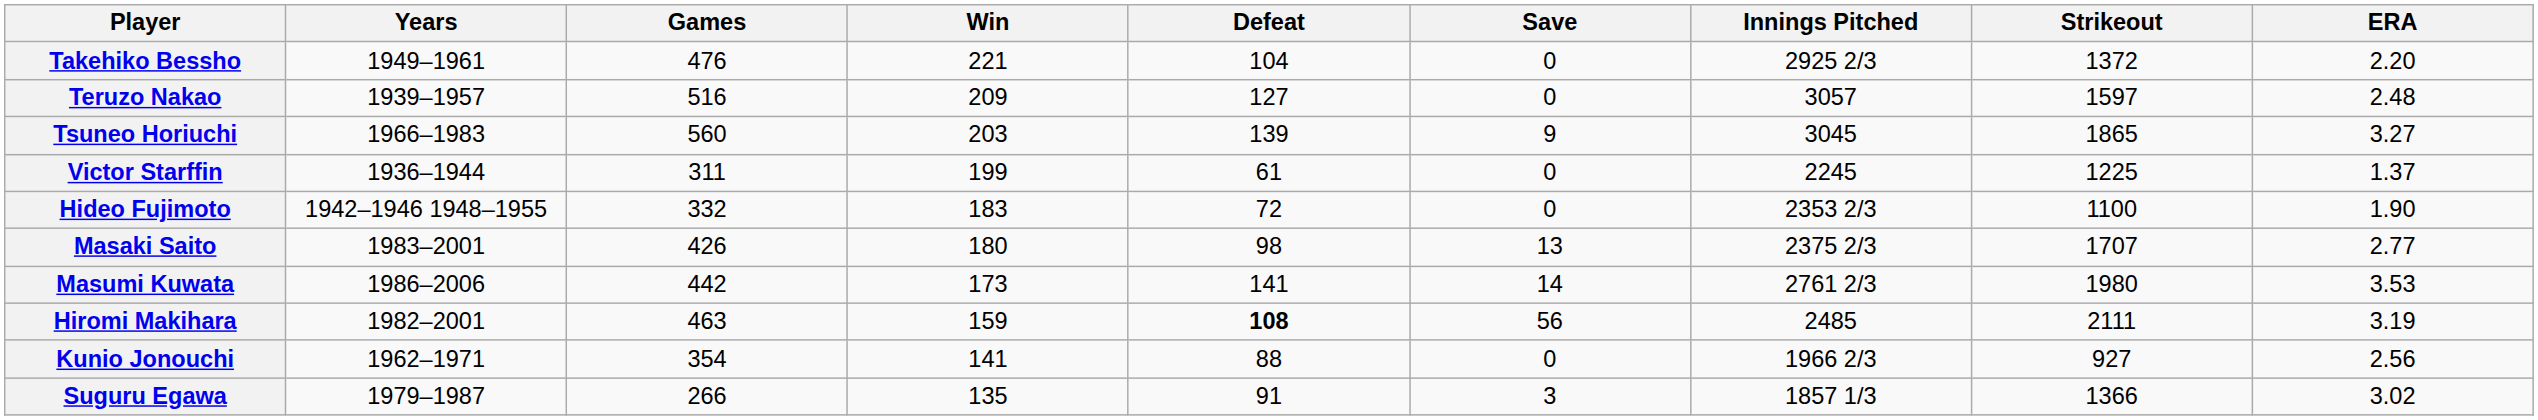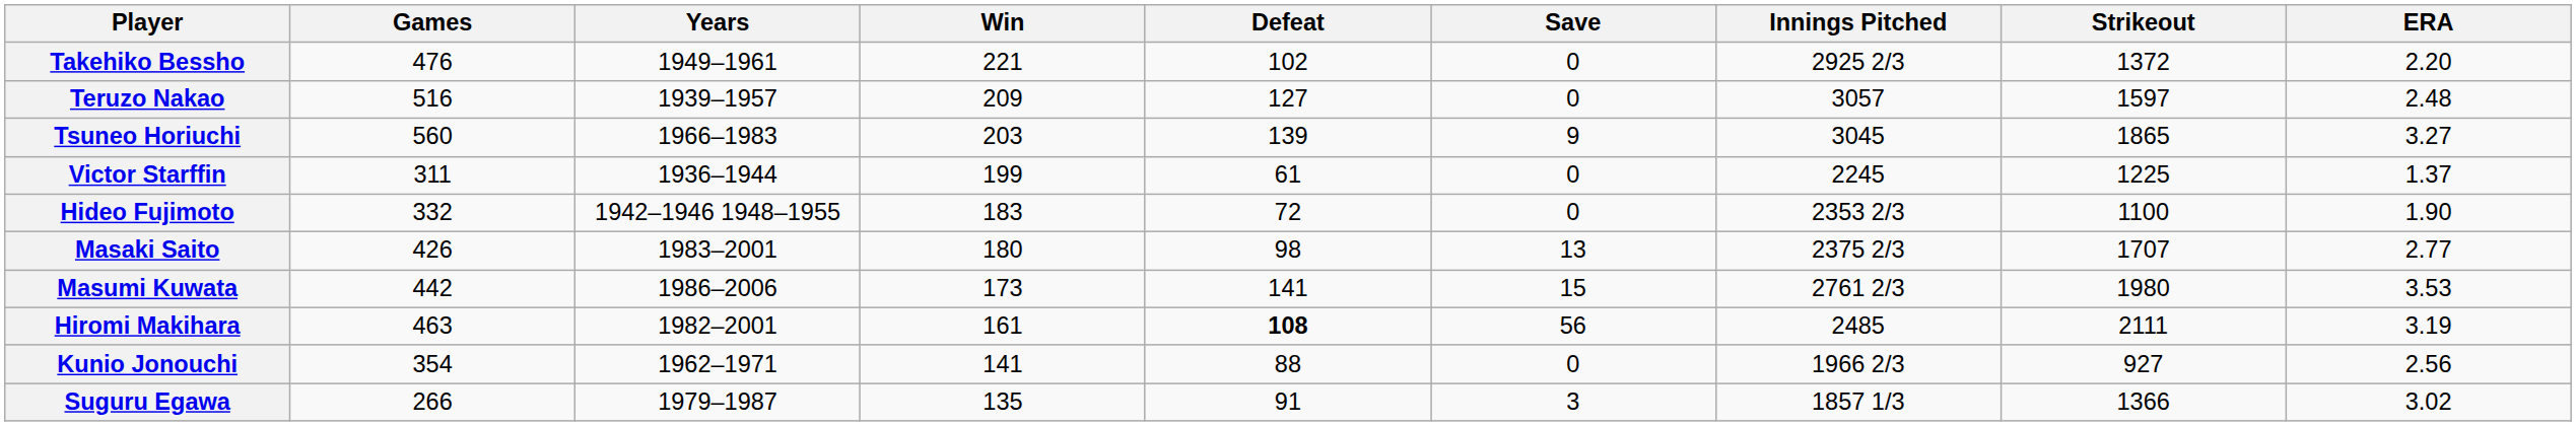 <table class="sortable wikitable plainrowheaders"  style="text-align: center;">
 <tr>
 <th scope="col" style="width:10%;">Player</th>
+<th scope="col" style="width:10%;">Games</th>
 <th scope="col" style="width:10%;">Years</th>
-<th scope="col" style="width:10%;">Games</th>
 <th scope="col" style="width:10%;">Win</th>
 <th scope="col" style="width:10%;">Defeat</th>
 <th scope="col" style="width:10%;">Save</th>
 <th scope="col" style="width:10%;">Innings Pitched</th>
 <th scope="col" style="width:10%;">Strikeout</th>
 <th scope="col" style="width:10%;">ERA</th>
 </tr>
 <tr>
 <th scope="row"><a href='#'>Takehiko Bessho</a></th>
+<td>476</td>
 <td>1949–1961</td>
-<td>476</td>
 <td>221</td>
-<td>104</td>
+<td>102</td>
 <td>0</td>
 <td>2925 2/3</td>
 <td>1372</td>
 <td>2.20</td>
 </tr>
 <tr>
 <th scope="row"><a href='#'>Teruzo Nakao</a></th>
+<td>516</td>
 <td>1939–1957</td>
-<td>516</td>
 <td>209</td>
 <td>127</td>
 <td>0</td>
 <td>3057</td>
 <td>1597</td>
 <td>2.48</td>
 </tr>
 <tr>
 <th scope="row"><a href='#'>Tsuneo Horiuchi</a></th>
+<td>560</td>
 <td>1966–1983</td>
-<td>560</td>
 <td>203</td>
 <td>139</td>
 <td>9</td>
 <td>3045</td>
 <td>1865</td>
 <td>3.27</td>
 </tr>
 <tr>
 <th scope="row"><a href='#'>Victor Starffin</a></th>
+<td>311</td>
 <td>1936–1944</td>
-<td>311</td>
 <td>199</td>
 <td>61</td>
 <td>0</td>
 <td>2245</td>
 <td>1225</td>
 <td>1.37</td>
 </tr>
 <tr>
 <th scope="row"><a href='#'>Hideo Fujimoto</a></th>
+<td>332</td>
 <td>1942–1946 1948–1955</td>
-<td>332</td>
 <td>183</td>
 <td>72</td>
 <td>0</td>
 <td>2353 2/3</td>
 <td>1100</td>
 <td>1.90</td>
 </tr>
 <tr>
 <th scope="row"><a href='#'>Masaki Saito</a></th>
+<td>426</td>
 <td>1983–2001</td>
-<td>426</td>
 <td>180</td>
 <td>98</td>
 <td>13</td>
 <td>2375 2/3</td>
 <td>1707</td>
 <td>2.77</td>
 </tr>
 <tr>
 <th scope="row"><a href='#'>Masumi Kuwata</a></th>
+<td>442</td>
 <td>1986–2006</td>
-<td>442</td>
 <td>173</td>
 <td>141</td>
-<td>14</td>
+<td>15</td>
 <td>2761 2/3</td>
 <td>1980</td>
 <td>3.53</td>
 </tr>
 <tr>
 <th scope="row"><a href='#'>Hiromi Makihara</a></th>
+<td>463</td>
 <td>1982–2001</td>
-<td>463</td>
-<td>159</td>
+<td>161</td>
 <td><strong>108</strong></td>
 <td>56</td>
 <td>2485</td>
 <td>2111</td>
 <td>3.19</td>
 </tr>
 <tr>
 <th scope="row"><a href='#'>Kunio Jonouchi</a></th>
+<td>354</td>
 <td>1962–1971</td>
-<td>354</td>
 <td>141</td>
 <td>88</td>
 <td>0</td>
 <td>1966 2/3</td>
 <td>927</td>
 <td>2.56</td>
 </tr>
 <tr>
 <th scope="row"><a href='#'>Suguru Egawa</a></th>
+<td>266</td>
 <td>1979–1987</td>
-<td>266</td>
 <td>135</td>
 <td>91</td>
 <td>3</td>
 <td>1857 1/3</td>
 <td>1366</td>
 <td>3.02</td>
 </tr>
 </table>
